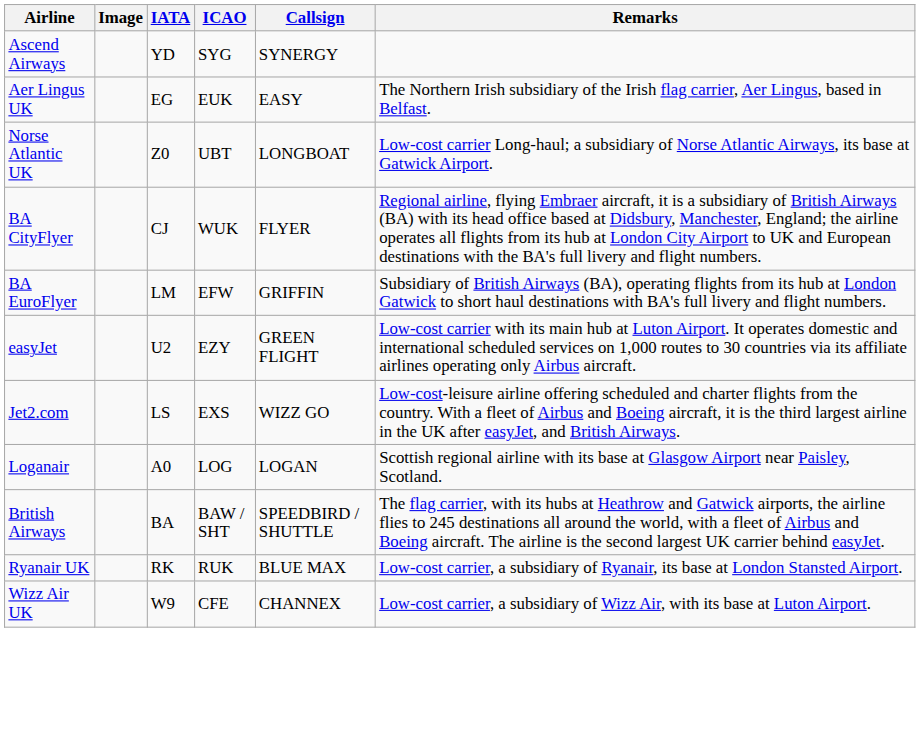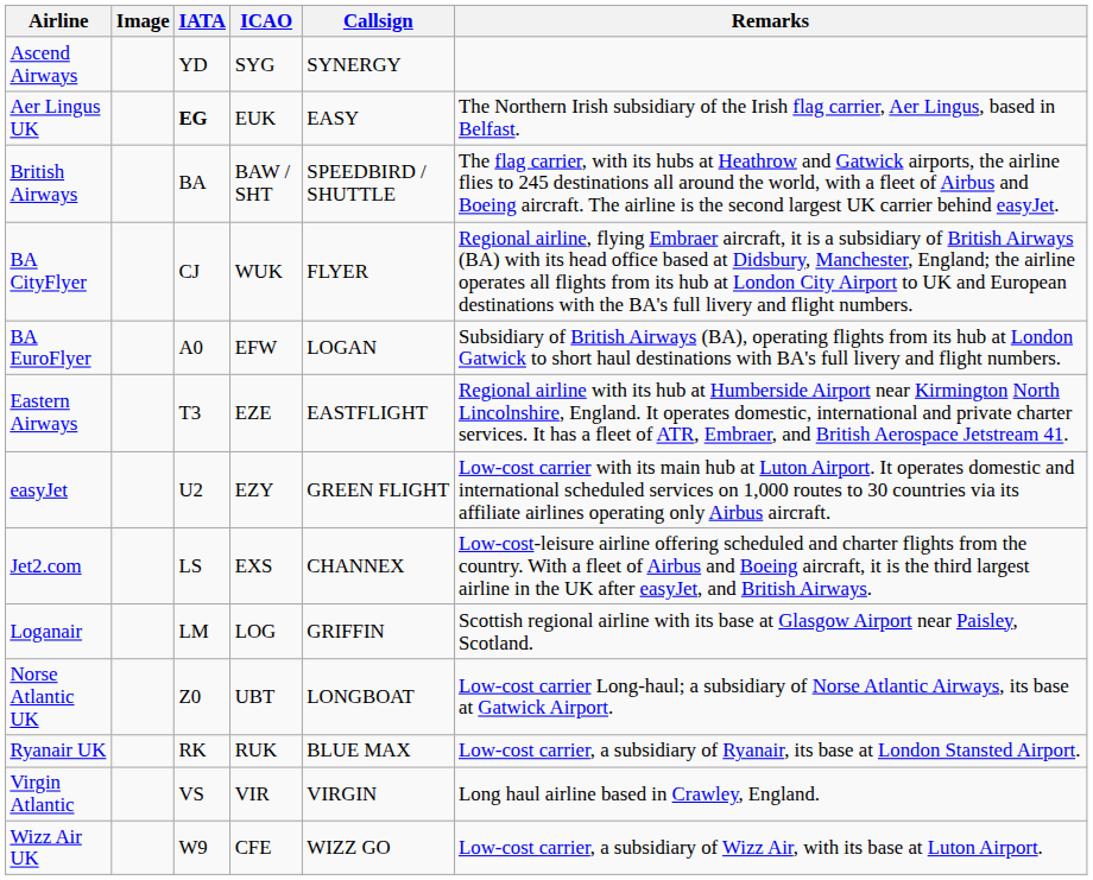 <table class="wikitable sortable sticky-header sort-under">
 <tr>
 <th>Airline</th>
 <th>Image</th>
 <th><a href='#'>IATA</a></th>
 <th><a href='#'>ICAO</a></th>
 <th><a href='#'>Callsign</a></th>
 <th>Remarks</th>
 </tr>
 <tr>
 <td><a href='#'>Ascend Airways</a></td>
 <td></td>
 <td>YD</td>
 <td>SYG</td>
 <td>SYNERGY</td>
 <td></td>
 </tr>
 <tr>
 <td><a href='#'>Aer Lingus UK</a><br></td>
 <td></td>
-<td>EG</td>
+<td><strong>EG</strong></td>
 <td>EUK</td>
 <td>EASY</td>
 <td>The Northern Irish subsidiary of the Irish <a href='#'>flag carrier</a>, <a href='#'>Aer Lingus</a>, based in <a href='#'>Belfast</a>.</td>
 </tr>
 <tr>
-<td><a href='#'>Norse Atlantic UK</a><br></td>
+<td><a href='#'>British Airways</a><br></td>
 <td></td>
-<td>Z0</td>
-<td>UBT</td>
-<td>LONGBOAT</td>
-<td><a href='#'>Low-cost carrier</a> Long-haul; a subsidiary of <a href='#'>Norse Atlantic Airways</a>, its base at <a href='#'>Gatwick Airport</a>.</td>
+<td>BA</td>
+<td>BAW / SHT</td>
+<td>SPEEDBIRD / SHUTTLE</td>
+<td>The <a href='#'>flag carrier</a>, with its hubs at <a href='#'>Heathrow</a> and <a href='#'>Gatwick</a> airports, the airline flies to 245 destinations all around the world, with a fleet of <a href='#'>Airbus</a> and <a href='#'>Boeing</a> aircraft.  The airline is the second largest UK carrier behind <a href='#'>easyJet</a>.</td>
 </tr>
 <tr>
 <td><a href='#'>BA CityFlyer</a><br></td>
 <td></td>
 <td>CJ</td>
 <td>WUK</td>
 <td>FLYER</td>
 <td><a href='#'>Regional airline</a>, flying <a href='#'>Embraer</a> aircraft, it is a subsidiary of <a href='#'>British Airways</a> (BA) with its head office based at <a href='#'>Didsbury</a>, <a href='#'>Manchester</a>, England; the airline operates all flights from its hub at <a href='#'>London City Airport</a> to UK and European destinations with the BA's full livery and flight numbers.</td>
 </tr>
 <tr>
 <td><a href='#'>BA EuroFlyer</a><br></td>
 <td></td>
-<td>LM</td>
+<td>A0</td>
 <td>EFW</td>
-<td>GRIFFIN</td>
+<td>LOGAN</td>
 <td>Subsidiary of <a href='#'>British Airways</a> (BA), operating flights from its hub at <a href='#'>London Gatwick</a> to short haul destinations with BA's full livery and flight numbers.</td>
+</tr>
+<tr>
+<td><a href='#'>Eastern Airways</a><br></td>
+<td></td>
+<td>T3</td>
+<td>EZE</td>
+<td>EASTFLIGHT</td>
+<td><a href='#'>Regional airline</a> with its hub at <a href='#'>Humberside Airport</a> near <a href='#'>Kirmington</a> <a href='#'>North Lincolnshire</a>, England. It operates domestic, international and private charter services. It has a fleet of <a href='#'>ATR</a>, <a href='#'>Embraer</a>, and <a href='#'>British Aerospace Jetstream 41</a>.</td>
 </tr>
 <tr>
 <td><a href='#'>easyJet</a><br></td>
 <td></td>
 <td>U2</td>
 <td>EZY</td>
 <td>GREEN FLIGHT</td>
 <td><a href='#'>Low-cost carrier</a> with its main hub at <a href='#'>Luton Airport</a>.  It operates domestic and international scheduled services on 1,000 routes to 30 countries via its affiliate airlines operating only <a href='#'>Airbus</a> aircraft.</td>
 </tr>
 <tr>
 <td><a href='#'>Jet2.com</a><br></td>
 <td></td>
 <td>LS</td>
 <td>EXS</td>
-<td>WIZZ GO</td>
+<td>CHANNEX</td>
 <td><a href='#'>Low-cost</a>-leisure airline offering scheduled and charter flights from the country.  With a fleet of <a href='#'>Airbus</a> and <a href='#'>Boeing</a> aircraft, it is the third largest airline in the UK after <a href='#'>easyJet</a>, and <a href='#'>British Airways</a>.</td>
 </tr>
 <tr>
 <td><a href='#'>Loganair</a><br></td>
 <td></td>
-<td>A0</td>
+<td>LM</td>
 <td>LOG</td>
-<td>LOGAN</td>
+<td>GRIFFIN</td>
 <td>Scottish regional airline with its base at <a href='#'>Glasgow Airport</a> near <a href='#'>Paisley</a>, Scotland.</td>
 </tr>
 <tr>
-<td><a href='#'>British Airways</a><br></td>
+<td><a href='#'>Norse Atlantic UK</a><br></td>
 <td></td>
-<td>BA</td>
-<td>BAW / SHT</td>
-<td>SPEEDBIRD / SHUTTLE</td>
-<td>The <a href='#'>flag carrier</a>, with its hubs at <a href='#'>Heathrow</a> and <a href='#'>Gatwick</a> airports, the airline flies to 245 destinations all around the world, with a fleet of <a href='#'>Airbus</a> and <a href='#'>Boeing</a> aircraft.  The airline is the second largest UK carrier behind <a href='#'>easyJet</a>.</td>
+<td>Z0</td>
+<td>UBT</td>
+<td>LONGBOAT</td>
+<td><a href='#'>Low-cost carrier</a> Long-haul; a subsidiary of <a href='#'>Norse Atlantic Airways</a>, its base at <a href='#'>Gatwick Airport</a>.</td>
 </tr>
 <tr>
 <td><a href='#'>Ryanair UK</a><br></td>
 <td></td>
 <td>RK</td>
 <td>RUK</td>
 <td>BLUE MAX</td>
 <td><a href='#'>Low-cost carrier</a>, a subsidiary of <a href='#'>Ryanair</a>, its base at <a href='#'>London Stansted Airport</a>.</td>
 </tr>
 <tr>
+<td><a href='#'>Virgin Atlantic</a><br></td>
+<td></td>
+<td>VS</td>
+<td>VIR</td>
+<td>VIRGIN</td>
+<td>Long haul airline based in <a href='#'>Crawley</a>, England.</td>
+</tr>
+<tr>
 <td><a href='#'>Wizz Air UK</a><br></td>
 <td></td>
 <td>W9</td>
 <td>CFE</td>
-<td>CHANNEX</td>
+<td>WIZZ GO</td>
 <td><a href='#'>Low-cost carrier</a>, a subsidiary of <a href='#'>Wizz Air</a>, with its base at <a href='#'>Luton Airport</a>.</td>
 </tr>
 </table>
